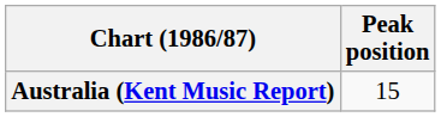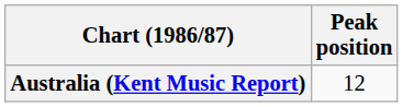 <table class="wikitable sortable plainrowheaders">
 <tr>
 <th>Chart (1986/87)</th>
 <th>Peak<br>position</th>
 </tr>
 <tr>
 <th scope="row">Australia (<a href='#'>Kent Music Report</a>)</th>
-<td style="text-align:center;">15</td>
+<td style="text-align:center;">12</td>
 </tr>
 </table>
